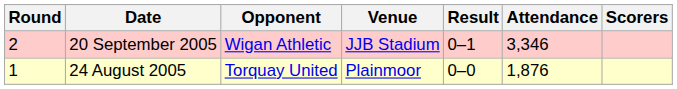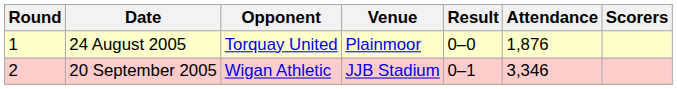 <table class="wikitable">
 <tr>
 <th>Round</th>
 <th>Date</th>
 <th>Opponent</th>
 <th>Venue</th>
 <th>Result</th>
 <th>Attendance</th>
 <th>Scorers</th>
 </tr>
+<tr bgcolor="#FFFFCC">
+<td>1</td>
+<td>24 August 2005</td>
+<td><a href='#'>Torquay United</a></td>
+<td><a href='#'>Plainmoor</a></td>
+<td>0–0 </td>
+<td>1,876</td>
+<td></td>
+</tr>
 <tr bgcolor="#FFCCCC">
 <td>2</td>
 <td>20 September 2005</td>
 <td><a href='#'>Wigan Athletic</a></td>
 <td><a href='#'>JJB Stadium</a></td>
 <td>0–1</td>
 <td>3,346</td>
 <td></td>
 </tr>
-<tr bgcolor="#FFFFCC">
-<td>1</td>
-<td>24 August 2005</td>
-<td><a href='#'>Torquay United</a></td>
-<td><a href='#'>Plainmoor</a></td>
-<td>0–0 </td>
-<td>1,876</td>
-<td></td>
-</tr>
 </table>
